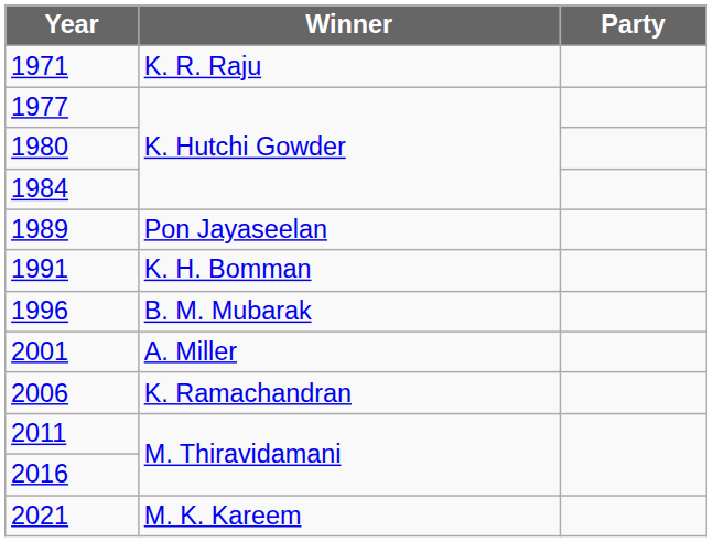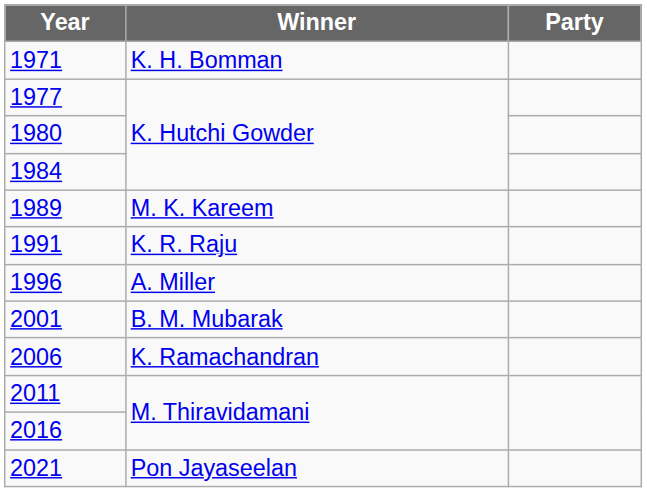 <table class="wikitable" width="70%">
 <tr>
 <th style="background-color:#666666; color:white">Year</th>
 <th style="background-color:#666666; color:white">Winner</th>
 <th style="background-color:#666666; color:white" colspan="2">Party</th>
 </tr>
 <tr>
 <td><a href='#'>1971</a></td>
-<td><a href='#'>K. R. Raju</a></td>
+<td><a href='#'>K. H. Bomman</a></td>
 <td></td>
 </tr>
 <tr>
 <td><a href='#'>1977</a></td>
 <td rowspan=3><a href='#'>K. Hutchi Gowder</a></td>
 <td></td>
 </tr>
 <tr>
 <td><a href='#'>1980</a></td>
 </tr>
 <tr>
 <td><a href='#'>1984</a></td>
 <td></td>
 </tr>
 <tr>
 <td><a href='#'>1989</a></td>
-<td><a href='#'>Pon Jayaseelan</a></td>
+<td><a href='#'>M. K. Kareem</a></td>
 <td></td>
 </tr>
 <tr>
 <td><a href='#'>1991</a></td>
-<td><a href='#'>K. H. Bomman</a></td>
+<td><a href='#'>K. R. Raju</a></td>
 <td></td>
 </tr>
 <tr>
 <td><a href='#'>1996</a></td>
-<td><a href='#'>B. M. Mubarak</a></td>
+<td><a href='#'>A. Miller</a></td>
 <td></td>
 </tr>
 <tr>
 <td><a href='#'>2001</a></td>
-<td><a href='#'>A. Miller</a></td>
+<td><a href='#'>B. M. Mubarak</a></td>
 <td></td>
 </tr>
 <tr>
 <td><a href='#'>2006</a></td>
 <td><a href='#'>K. Ramachandran</a></td>
 <td></td>
 </tr>
 <tr>
 <td><a href='#'>2011</a></td>
 <td rowspan=2><a href='#'>M. Thiravidamani</a></td>
 </tr>
 <tr>
 <td><a href='#'>2016</a></td>
 </tr>
 <tr>
 <td><a href='#'>2021</a></td>
-<td><a href='#'>M. K. Kareem</a></td>
+<td><a href='#'>Pon Jayaseelan</a></td>
 <td></td>
 </tr>
 </table>
